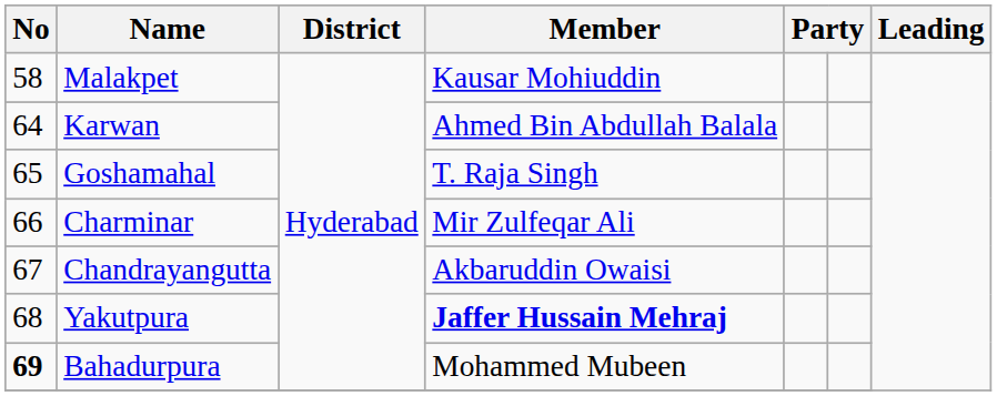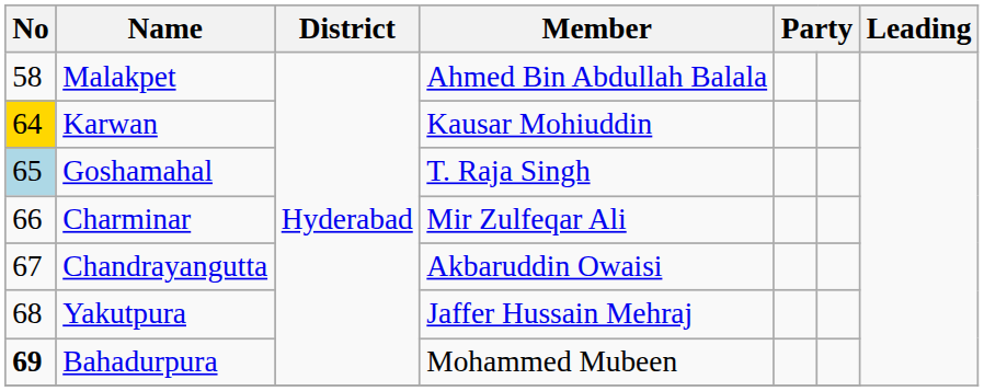 <table class="wikitable sortable">
 <tr>
 <th>No</th>
 <th>Name</th>
 <th>District</th>
 <th>Member</th>
 <th colspan=2>Party</th>
 <th colspan=2>Leading<br></th>
 </tr>
 <tr>
 <td>58</td>
 <td><a href='#'>Malakpet</a></td>
 <td rowspan="7"><a href='#'>Hyderabad</a></td>
+<td><a href='#'>Ahmed Bin Abdullah Balala</a></td>
+<td></td>
+<td></td>
+</tr>
+<tr>
+<td style="background: gold;">64</td>
+<td><a href='#'>Karwan</a></td>
 <td><a href='#'>Kausar Mohiuddin</a></td>
 <td></td>
 <td></td>
 </tr>
 <tr>
-<td>64</td>
-<td><a href='#'>Karwan</a></td>
-<td><a href='#'>Ahmed Bin Abdullah Balala</a></td>
-<td></td>
-<td></td>
-</tr>
-<tr>
-<td>65</td>
+<td style="background: lightblue;">65</td>
 <td><a href='#'>Goshamahal</a></td>
 <td><a href='#'>T. Raja Singh</a></td>
 <td></td>
 <td></td>
 </tr>
 <tr>
 <td>66</td>
 <td><a href='#'>Charminar</a></td>
 <td><a href='#'>Mir Zulfeqar Ali</a></td>
 <td></td>
 <td></td>
 </tr>
 <tr>
 <td>67</td>
 <td><a href='#'>Chandrayangutta</a></td>
 <td><a href='#'>Akbaruddin Owaisi</a></td>
 <td></td>
 <td></td>
 </tr>
 <tr>
 <td>68</td>
 <td><a href='#'>Yakutpura</a></td>
-<td><strong><a href='#'>Jaffer Hussain Mehraj</a></strong></td>
+<td><a href='#'>Jaffer Hussain Mehraj</a></td>
 <td></td>
 <td></td>
 </tr>
 <tr>
 <td><strong>69</strong></td>
 <td><a href='#'>Bahadurpura</a></td>
 <td>Mohammed Mubeen</td>
 <td></td>
 <td></td>
 </tr>
 <tr>
 </tr>
 </table>
